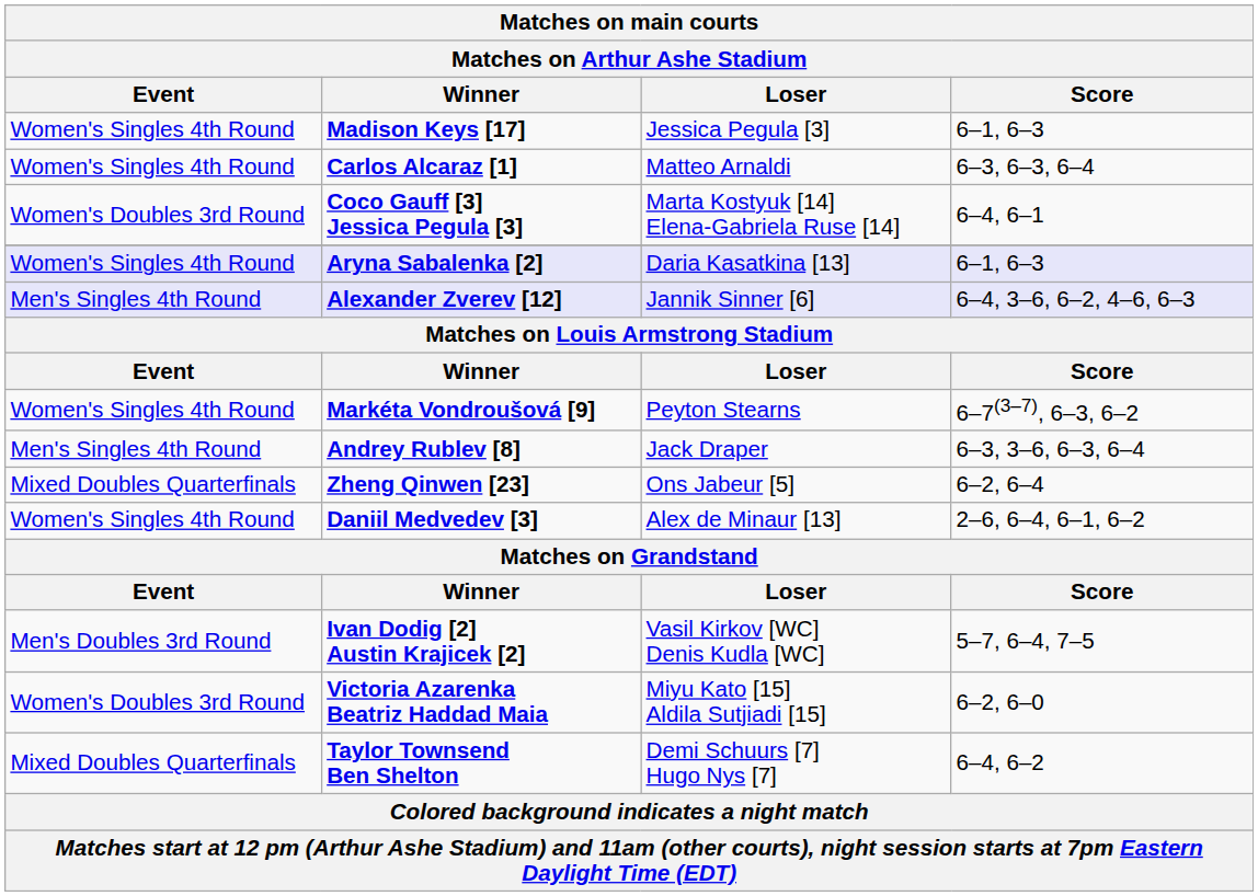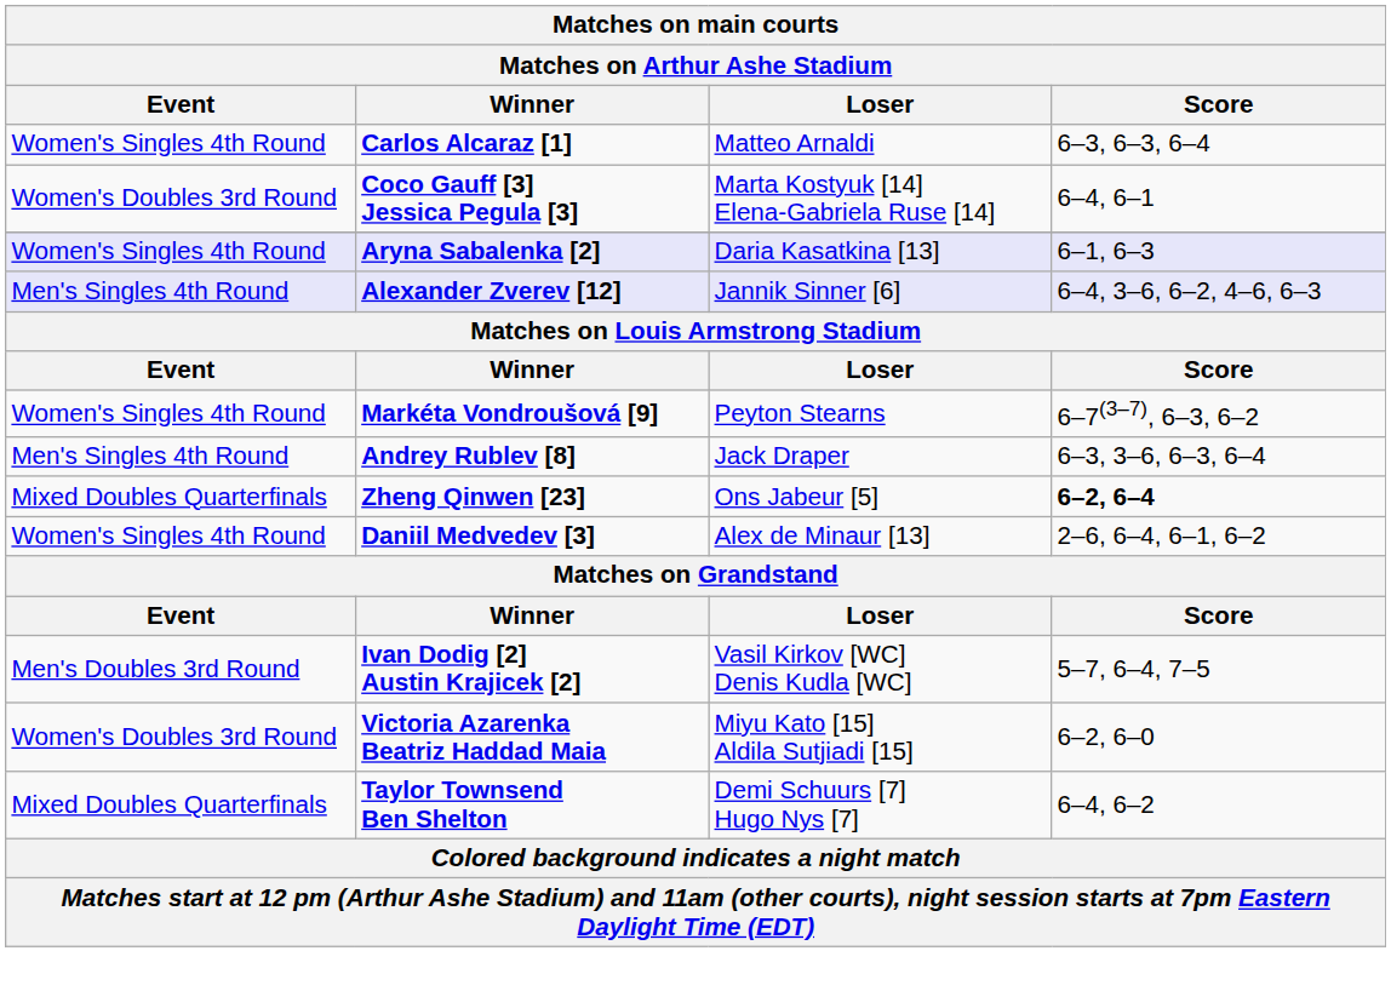 <table class="wikitable" style="margin:auto;">
 <tr>
 <th colspan="4" style="white-space:nowrap;">Matches on main courts</th>
 </tr>
 <tr>
 <th colspan="4"><strong>Matches on <a href='#'>Arthur Ashe Stadium</a></strong></th>
 </tr>
 <tr>
 <th width="250">Event</th>
 <th width="250">Winner</th>
 <th width="250">Loser</th>
 <th width="250">Score</th>
-</tr>
-<tr>
-<td><a href='#'>Women's Singles 4th Round</a></td>
-<td><strong> <a href='#'>Madison Keys</a> [17]</strong></td>
-<td> <a href='#'>Jessica Pegula</a> [3]</td>
-<td>6–1, 6–3</td>
 </tr>
 <tr>
 <td><a href='#'>Women's Singles 4th Round</a></td>
 <td><strong> <a href='#'>Carlos Alcaraz</a> [1]</strong></td>
 <td> <a href='#'>Matteo Arnaldi</a></td>
 <td>6–3, 6–3, 6–4</td>
 </tr>
 <tr>
 <td><a href='#'>Women's Doubles 3rd Round</a></td>
 <td><strong> <a href='#'>Coco Gauff</a> [3] <br>  <a href='#'>Jessica Pegula</a> [3]</strong></td>
 <td> <a href='#'>Marta Kostyuk</a> [14] <br>  <a href='#'>Elena-Gabriela Ruse</a> [14]</td>
 <td>6–4, 6–1</td>
 </tr>
 <tr>
 </tr>
 <tr bgcolor="lavender">
 <td><a href='#'>Women's Singles 4th Round</a></td>
 <td><strong> <a href='#'>Aryna Sabalenka</a> [2]</strong></td>
 <td> <a href='#'>Daria Kasatkina</a> [13]</td>
 <td>6–1, 6–3</td>
 </tr>
 <tr bgcolor="lavender">
 <td><a href='#'>Men's Singles 4th Round</a></td>
 <td><strong> <a href='#'>Alexander Zverev</a> [12]</strong></td>
 <td> <a href='#'>Jannik Sinner</a> [6]</td>
 <td>6–4, 3–6, 6–2, 4–6, 6–3</td>
 </tr>
 <tr>
 <th colspan="4"><strong>Matches on <a href='#'>Louis Armstrong Stadium</a></strong></th>
 </tr>
 <tr>
 <th width="250">Event</th>
 <th width="250">Winner</th>
 <th width="250">Loser</th>
 <th width="250">Score</th>
 </tr>
 <tr>
 <td><a href='#'>Women's Singles 4th Round</a></td>
 <td><strong> <a href='#'>Markéta Vondroušová</a> [9]</strong></td>
 <td> <a href='#'>Peyton Stearns</a></td>
 <td>6–7<sup>(3–7)</sup>, 6–3, 6–2</td>
 </tr>
 <tr>
 <td><a href='#'>Men's Singles 4th Round</a></td>
 <td><strong> <a href='#'>Andrey Rublev</a> [8]</strong></td>
 <td> <a href='#'>Jack Draper</a></td>
 <td>6–3, 3–6, 6–3, 6–4</td>
 </tr>
 <tr>
 <td><a href='#'>Mixed Doubles Quarterfinals</a></td>
 <td><strong> <a href='#'>Zheng Qinwen</a> [23]</strong></td>
 <td> <a href='#'>Ons Jabeur</a> [5]</td>
-<td>6–2, 6–4</td>
+<td><strong>6–2, 6–4</strong></td>
 </tr>
 <tr>
 <td><a href='#'>Women's Singles 4th Round</a></td>
 <td><strong> <a href='#'>Daniil Medvedev</a> [3]</strong></td>
 <td> <a href='#'>Alex de Minaur</a> [13]</td>
 <td>2–6, 6–4, 6–1, 6–2</td>
 </tr>
 <tr>
 <th colspan="4"><strong>Matches on <a href='#'>Grandstand</a></strong></th>
 </tr>
 <tr>
 <th width="250">Event</th>
 <th width="250">Winner</th>
 <th width="250">Loser</th>
 <th width="250">Score</th>
 </tr>
 <tr>
 <td><a href='#'>Men's Doubles 3rd Round</a></td>
 <td><strong> <a href='#'>Ivan Dodig</a> [2] <br>  <a href='#'>Austin Krajicek</a> [2]</strong></td>
 <td> <a href='#'>Vasil Kirkov</a> [WC] <br>  <a href='#'>Denis Kudla</a> [WC]</td>
 <td>5–7, 6–4, 7–5</td>
 </tr>
 <tr>
 <td><a href='#'>Women's Doubles 3rd Round</a></td>
 <td><strong> <a href='#'>Victoria Azarenka</a><br>   <a href='#'>Beatriz Haddad Maia</a></strong></td>
 <td> <a href='#'>Miyu Kato</a> [15] <br>  <a href='#'>Aldila Sutjiadi</a> [15]</td>
 <td>6–2, 6–0</td>
 </tr>
 <tr>
 <td><a href='#'>Mixed Doubles Quarterfinals</a></td>
 <td><strong> <a href='#'>Taylor Townsend</a> <br>  <a href='#'>Ben Shelton</a></strong></td>
 <td> <a href='#'>Demi Schuurs</a> [7] <br> <a href='#'>Hugo Nys</a> [7]</td>
 <td>6–4, 6–2</td>
 </tr>
 <tr>
 <th colspan="4"><em>Colored background indicates a night match</em></th>
 </tr>
 <tr>
 <th colspan="4"><em>Matches start at 12 pm (Arthur Ashe Stadium) and 11am (other courts), night session starts at 7pm <a href='#'>Eastern Daylight Time (EDT)</a></em></th>
 </tr>
 </table>
